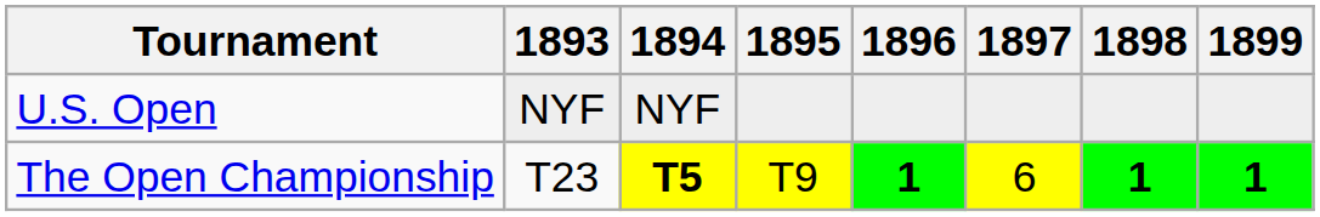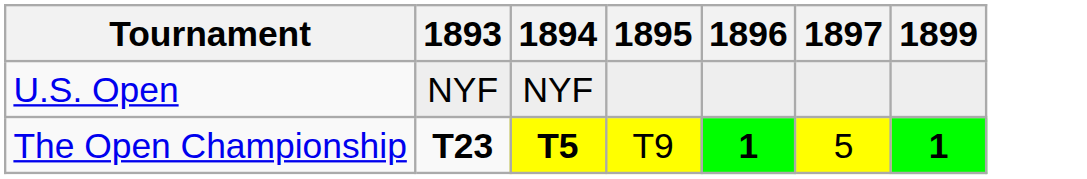 <table class="wikitable" style="font-size:95%;text-align:center;">
 <tr>
 <th>Tournament</th>
 <th>1893</th>
 <th>1894</th>
 <th>1895</th>
 <th>1896</th>
 <th>1897</th>
-<th>1898</th>
 <th>1899</th>
 </tr>
 <tr>
 <td align=left><a href='#'>U.S. Open</a></td>
 <td style="background:#eeeeee;">NYF</td>
 <td style="background:#eeeeee;">NYF</td>
 <td style="background:#eeeeee;"></td>
 <td style="background:#eeeeee;"></td>
 <td style="background:#eeeeee;"></td>
 <td style="background:#eeeeee;"></td>
-<td style="background:#eeeeee;"></td>
 </tr>
 <tr>
 <td align=left><a href='#'>The Open Championship</a></td>
-<td>T23</td>
+<td><strong>T23</strong></td>
 <td style="background:yellow;"><strong>T5</strong></td>
 <td style="background:yellow;">T9</td>
 <td style="background:lime;"><strong>1</strong></td>
-<td style="background:yellow;">6</td>
-<td style="background:lime;"><strong>1</strong></td>
+<td style="background:yellow;">5</td>
 <td style="background:lime;"><strong>1</strong></td>
 </tr>
 </table>
